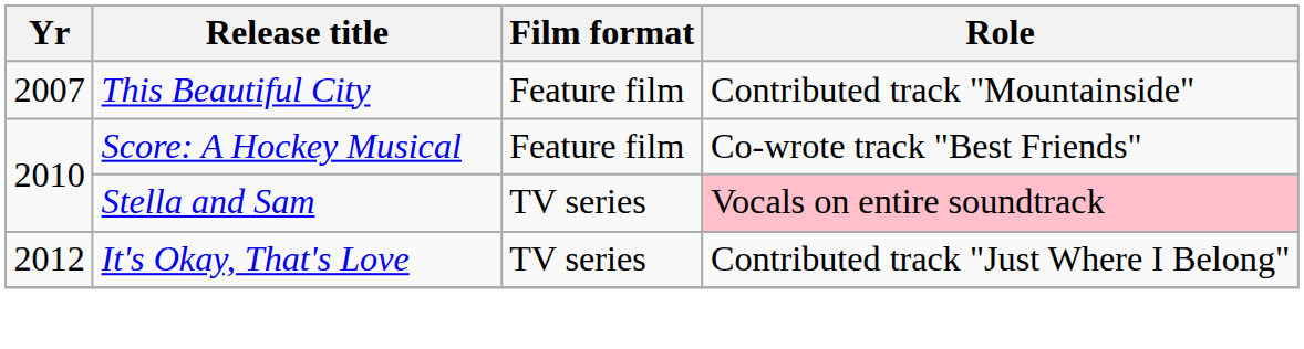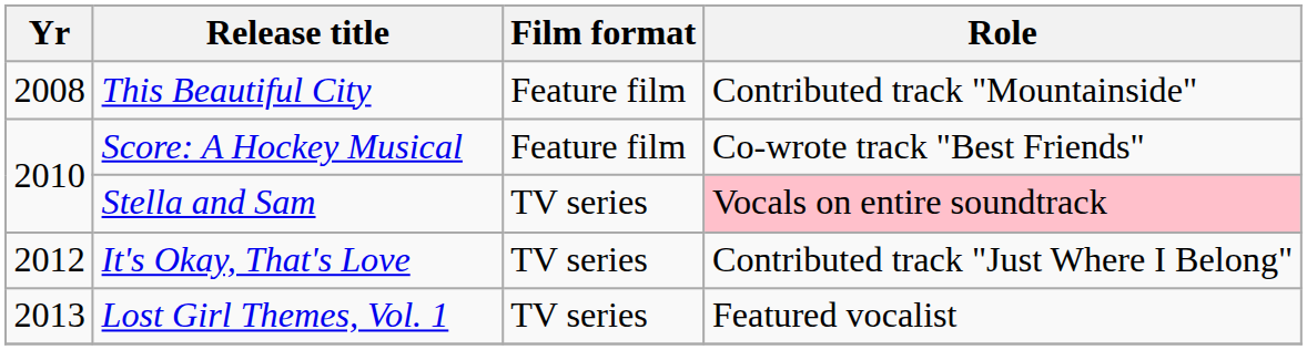 <table class="wikitable sortable" style="text-align:left;font-size:100%;">
 <tr>
 <th>Yr</th>
 <th style="width:11em;">Release title</th>
 <th>Film format</th>
 <th>Role</th>
 </tr>
 <tr>
-<td>2007</td>
+<td>2008</td>
 <td><em><a href='#'>This Beautiful City</a></em></td>
 <td>Feature film</td>
 <td>Contributed track "Mountainside"</td>
 </tr>
 <tr>
 <td rowspan="2">2010</td>
 <td><em><a href='#'>Score: A Hockey Musical</a></em></td>
 <td>Feature film</td>
 <td>Co-wrote track "Best Friends"</td>
 </tr>
 <tr>
 <td><em><a href='#'>Stella and Sam</a></em></td>
 <td>TV series</td>
 <td style="background: pink;">Vocals on entire soundtrack</td>
 </tr>
 <tr>
 <td>2012</td>
 <td><em><a href='#'>It's Okay, That's Love</a></em></td>
 <td>TV series</td>
 <td>Contributed track "Just Where I Belong"</td>
 </tr>
 <tr>
+<td>2013</td>
+<td><em><a href='#'>Lost Girl Themes, Vol. 1</a></em></td>
+<td>TV series</td>
+<td>Featured vocalist</td>
+</tr>
+<tr>
 </tr>
 </table>
